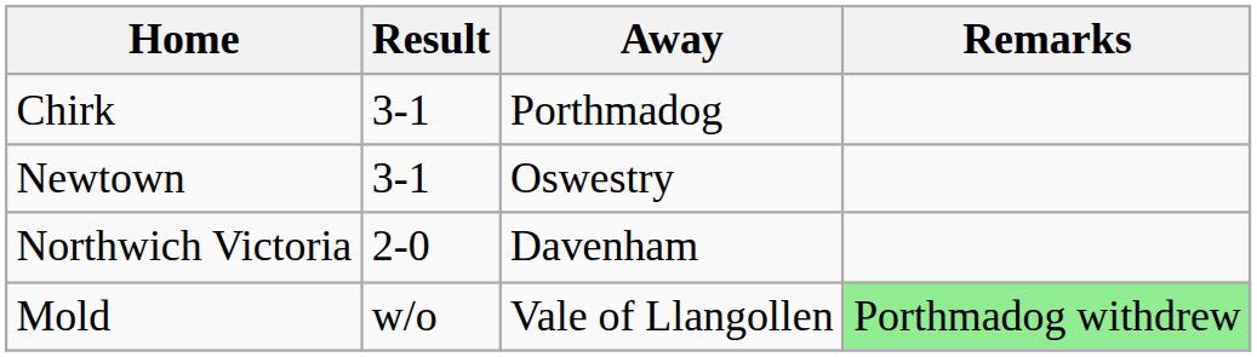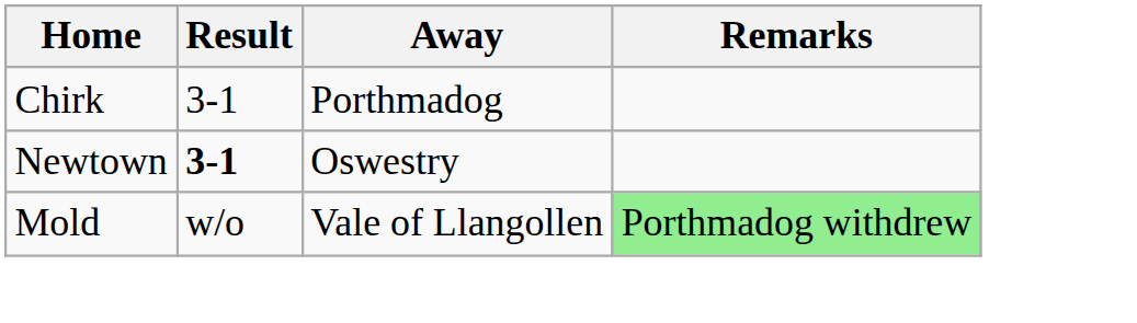 <table class="wikitable">
 <tr>
 <th>Home</th>
 <th>Result</th>
 <th>Away</th>
 <th>Remarks</th>
 </tr>
 <tr>
 <td>Chirk</td>
 <td>3-1</td>
 <td>Porthmadog</td>
 <td></td>
 </tr>
 <tr>
 <td>Newtown</td>
-<td>3-1</td>
+<td><strong>3-1</strong></td>
 <td>Oswestry</td>
-<td></td>
-</tr>
-<tr>
-<td>Northwich Victoria</td>
-<td>2-0</td>
-<td>Davenham</td>
 <td></td>
 </tr>
 <tr>
 <td>Mold</td>
 <td>w/o</td>
 <td>Vale of Llangollen</td>
 <td style="background: lightgreen;">Porthmadog withdrew</td>
 </tr>
 </table>
